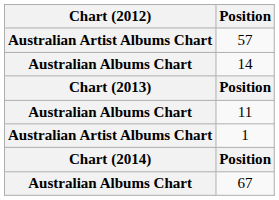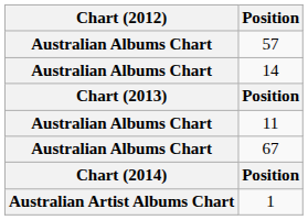 <table class="wikitable sortable plainrowheaders" style="text-align:center">
 <tr>
 <th scope="col">Chart (2012)</th>
 <th scope="col">Position</th>
 </tr>
 <tr>
-<th scope="row">Australian Artist Albums Chart</th>
+<th scope="row">Australian Albums Chart</th>
 <td>57</td>
 </tr>
 <tr>
 <th scope="row">Australian Albums Chart</th>
 <td>14</td>
 </tr>
 <tr>
 <th scope="col">Chart (2013)</th>
 <th scope="col">Position</th>
 </tr>
 <tr>
 <th scope="row">Australian Albums Chart</th>
 <td>11</td>
 </tr>
 <tr>
-<th scope="row">Australian Artist Albums Chart</th>
-<td>1</td>
+<th scope="row">Australian Albums Chart</th>
+<td>67</td>
 </tr>
 <tr>
 <th scope="col">Chart (2014)</th>
 <th scope="col">Position</th>
 </tr>
 <tr>
-<th scope="row">Australian Albums Chart</th>
-<td>67</td>
+<th scope="row">Australian Artist Albums Chart</th>
+<td>1</td>
 </tr>
 </table>
